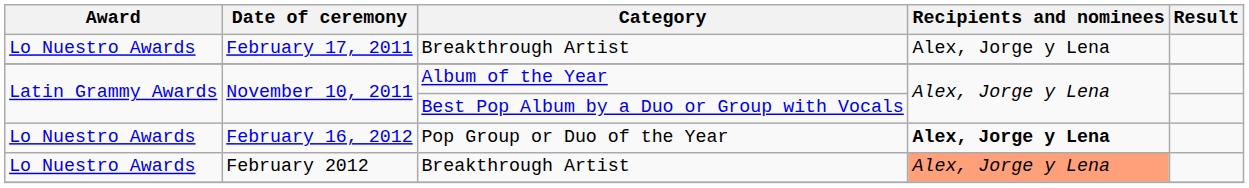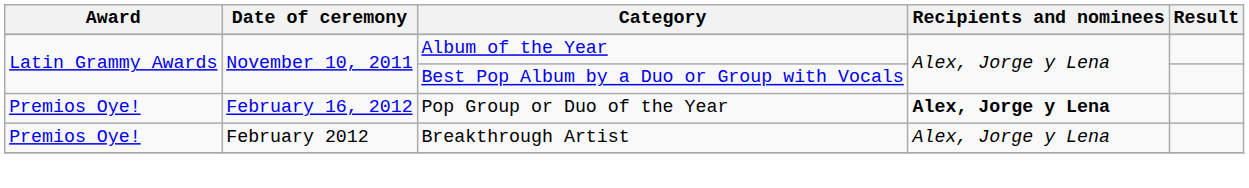 <table class="wikitable" style="font-size: 95%;">
 <tr>
 <th>Award</th>
 <th>Date of ceremony</th>
 <th>Category</th>
 <th>Recipients and nominees</th>
 <th>Result</th>
-</tr>
-<tr>
-<td><a href='#'>Lo Nuestro Awards</a></td>
-<td><a href='#'>February 17, 2011</a></td>
-<td>Breakthrough Artist</td>
-<td>Alex, Jorge y Lena</td>
-<td></td>
 </tr>
 <tr>
 </tr>
 <tr>
 <td rowspan="2"><a href='#'>Latin Grammy Awards</a></td>
 <td rowspan="2"><a href='#'>November 10, 2011</a></td>
 <td><a href='#'>Album of the Year</a></td>
 <td rowspan="2"><em>Alex, Jorge y Lena</em></td>
 <td></td>
 </tr>
 <tr>
 <td><a href='#'>Best Pop Album by a Duo or Group with Vocals</a></td>
 <td></td>
 </tr>
 <tr>
-<td><a href='#'>Lo Nuestro Awards</a></td>
+<td><a href='#'>Premios Oye!</a></td>
 <td><a href='#'>February 16, 2012</a></td>
 <td>Pop Group or Duo of the Year</td>
 <td><strong>Alex, Jorge y Lena</strong></td>
 <td></td>
 </tr>
 <tr>
-<td><a href='#'>Lo Nuestro Awards</a></td>
+<td><a href='#'>Premios Oye!</a></td>
 <td>February 2012</td>
 <td>Breakthrough Artist</td>
-<td style="background: lightsalmon;"><em>Alex, Jorge y Lena</em></td>
+<td><em>Alex, Jorge y Lena</em></td>
 <td></td>
 </tr>
 <tr>
 </tr>
 </table>
